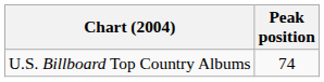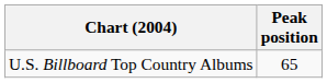 <table class="wikitable">
 <tr>
 <th>Chart (2004)</th>
 <th>Peak<br>position</th>
 </tr>
 <tr>
 <td>U.S. <em>Billboard</em> Top Country Albums</td>
-<td align="center">74</td>
+<td align="center">65</td>
 </tr>
 </table>
